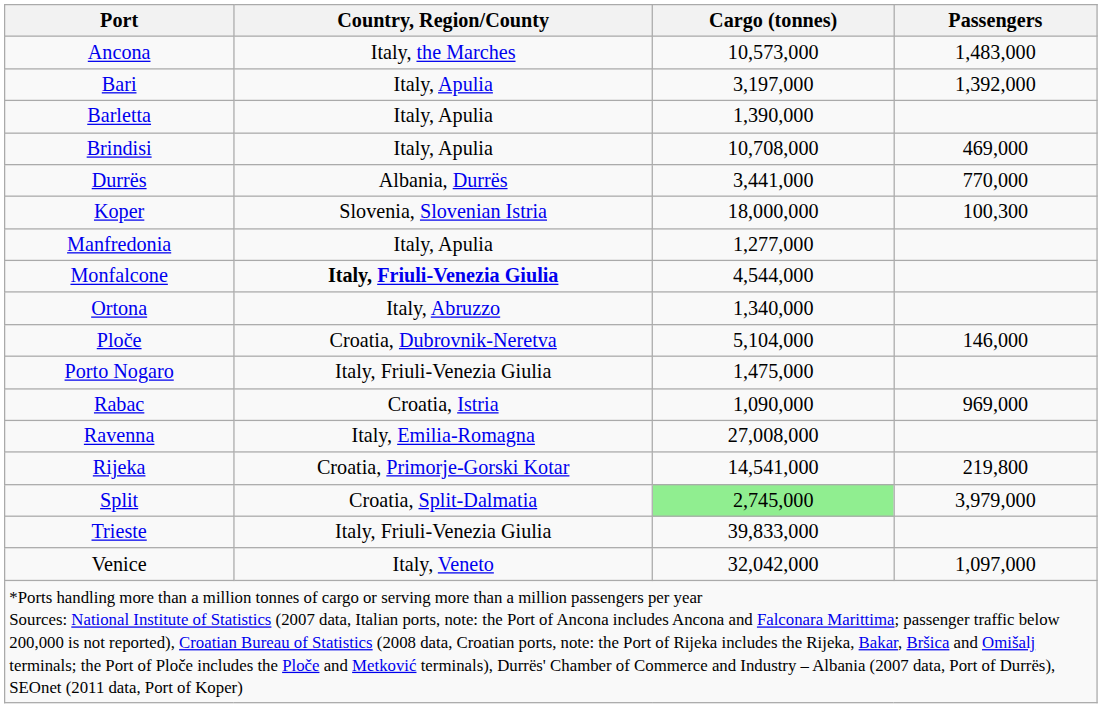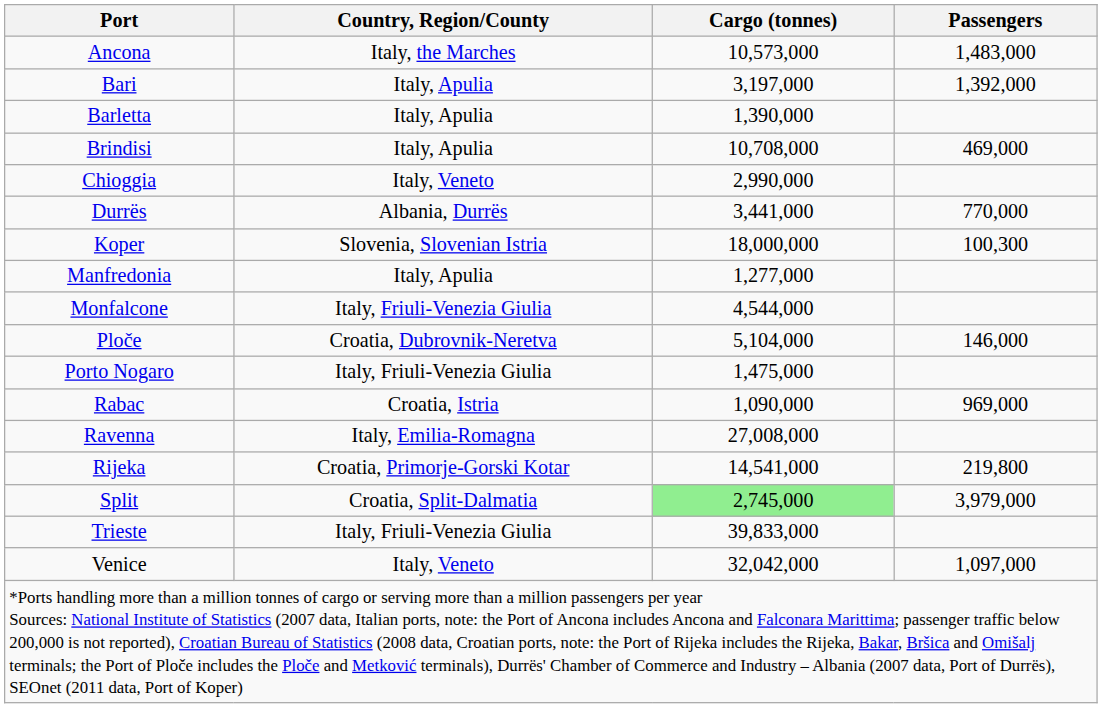 <table class="wikitable sortable">
 <tr>
 <th>Port</th>
 <th>Country, Region/County</th>
 <th>Cargo (tonnes)</th>
 <th>Passengers</th>
 </tr>
 <tr align=center>
 <td><a href='#'>Ancona</a></td>
 <td>Italy, <a href='#'>the Marches</a></td>
 <td>10,573,000</td>
 <td>1,483,000</td>
 </tr>
 <tr align=center>
 <td><a href='#'>Bari</a></td>
 <td>Italy, <a href='#'>Apulia</a></td>
 <td>3,197,000</td>
 <td>1,392,000</td>
 </tr>
 <tr align=center>
 <td><a href='#'>Barletta</a></td>
 <td>Italy, Apulia</td>
 <td>1,390,000</td>
 <td></td>
 </tr>
 <tr align=center>
 <td><a href='#'>Brindisi</a></td>
 <td>Italy, Apulia</td>
 <td>10,708,000</td>
 <td>469,000</td>
 </tr>
 <tr align=center>
+<td><a href='#'>Chioggia</a></td>
+<td>Italy, <a href='#'>Veneto</a></td>
+<td>2,990,000</td>
+<td></td>
+</tr>
+<tr align=center>
 <td><a href='#'>Durrës</a></td>
 <td>Albania, <a href='#'>Durrës</a></td>
 <td>3,441,000</td>
 <td>770,000</td>
 </tr>
 <tr align=center>
 <td><a href='#'>Koper</a></td>
 <td>Slovenia, <a href='#'>Slovenian Istria</a></td>
 <td>18,000,000</td>
 <td>100,300</td>
 </tr>
 <tr align=center>
 <td><a href='#'>Manfredonia</a></td>
 <td>Italy, Apulia</td>
 <td>1,277,000</td>
 <td></td>
 </tr>
 <tr align=center>
 <td><a href='#'>Monfalcone</a></td>
-<td><strong>Italy, <a href='#'>Friuli-Venezia Giulia</a></strong></td>
+<td>Italy, <a href='#'>Friuli-Venezia Giulia</a></td>
 <td>4,544,000</td>
-<td></td>
-</tr>
-<tr align=center>
-<td><a href='#'>Ortona</a></td>
-<td>Italy, <a href='#'>Abruzzo</a></td>
-<td>1,340,000</td>
 <td></td>
 </tr>
 <tr align=center>
 <td><a href='#'>Ploče</a></td>
 <td>Croatia, <a href='#'>Dubrovnik-Neretva</a></td>
 <td>5,104,000</td>
 <td>146,000</td>
 </tr>
 <tr align=center>
 <td><a href='#'>Porto Nogaro</a></td>
 <td>Italy, Friuli-Venezia Giulia</td>
 <td>1,475,000</td>
 <td></td>
 </tr>
 <tr align=center>
 <td><a href='#'>Rabac</a></td>
 <td>Croatia, <a href='#'>Istria</a></td>
 <td>1,090,000</td>
 <td>969,000</td>
 </tr>
 <tr align=center>
 <td><a href='#'>Ravenna</a></td>
 <td>Italy, <a href='#'>Emilia-Romagna</a></td>
 <td>27,008,000</td>
 <td></td>
 </tr>
 <tr align=center>
 <td><a href='#'>Rijeka</a></td>
 <td>Croatia, <a href='#'>Primorje-Gorski Kotar</a></td>
 <td>14,541,000</td>
 <td>219,800</td>
 </tr>
 <tr align=center>
 <td><a href='#'>Split</a></td>
 <td>Croatia, <a href='#'>Split-Dalmatia</a></td>
 <td style="background: lightgreen;">2,745,000</td>
 <td>3,979,000</td>
 </tr>
 <tr align=center>
 <td><a href='#'>Trieste</a></td>
 <td>Italy, Friuli-Venezia Giulia</td>
 <td>39,833,000</td>
 <td></td>
 </tr>
 <tr align=center>
 <td>Venice</td>
 <td>Italy, <a href='#'>Veneto</a></td>
 <td>32,042,000</td>
 <td>1,097,000</td>
 </tr>
 <tr class="sortbottom">
 <td colspan=4><small>*Ports handling more than a million tonnes of cargo or serving more than a million passengers per year<br>Sources: <a href='#'>National Institute of Statistics</a> (2007 data, Italian ports, note: the Port of Ancona includes Ancona and <a href='#'>Falconara Marittima</a>; passenger traffic below 200,000 is not reported), <a href='#'>Croatian Bureau of Statistics</a> (2008 data, Croatian ports, note: the Port of Rijeka includes the Rijeka, <a href='#'>Bakar</a>, <a href='#'>Bršica</a> and <a href='#'>Omišalj</a> terminals; the Port of Ploče includes the <a href='#'>Ploče</a> and <a href='#'>Metković</a> terminals), Durrës' Chamber of Commerce and Industry – Albania (2007 data, Port of Durrës), SEOnet (2011 data, Port of Koper)</small></td>
 </tr>
 </table>
